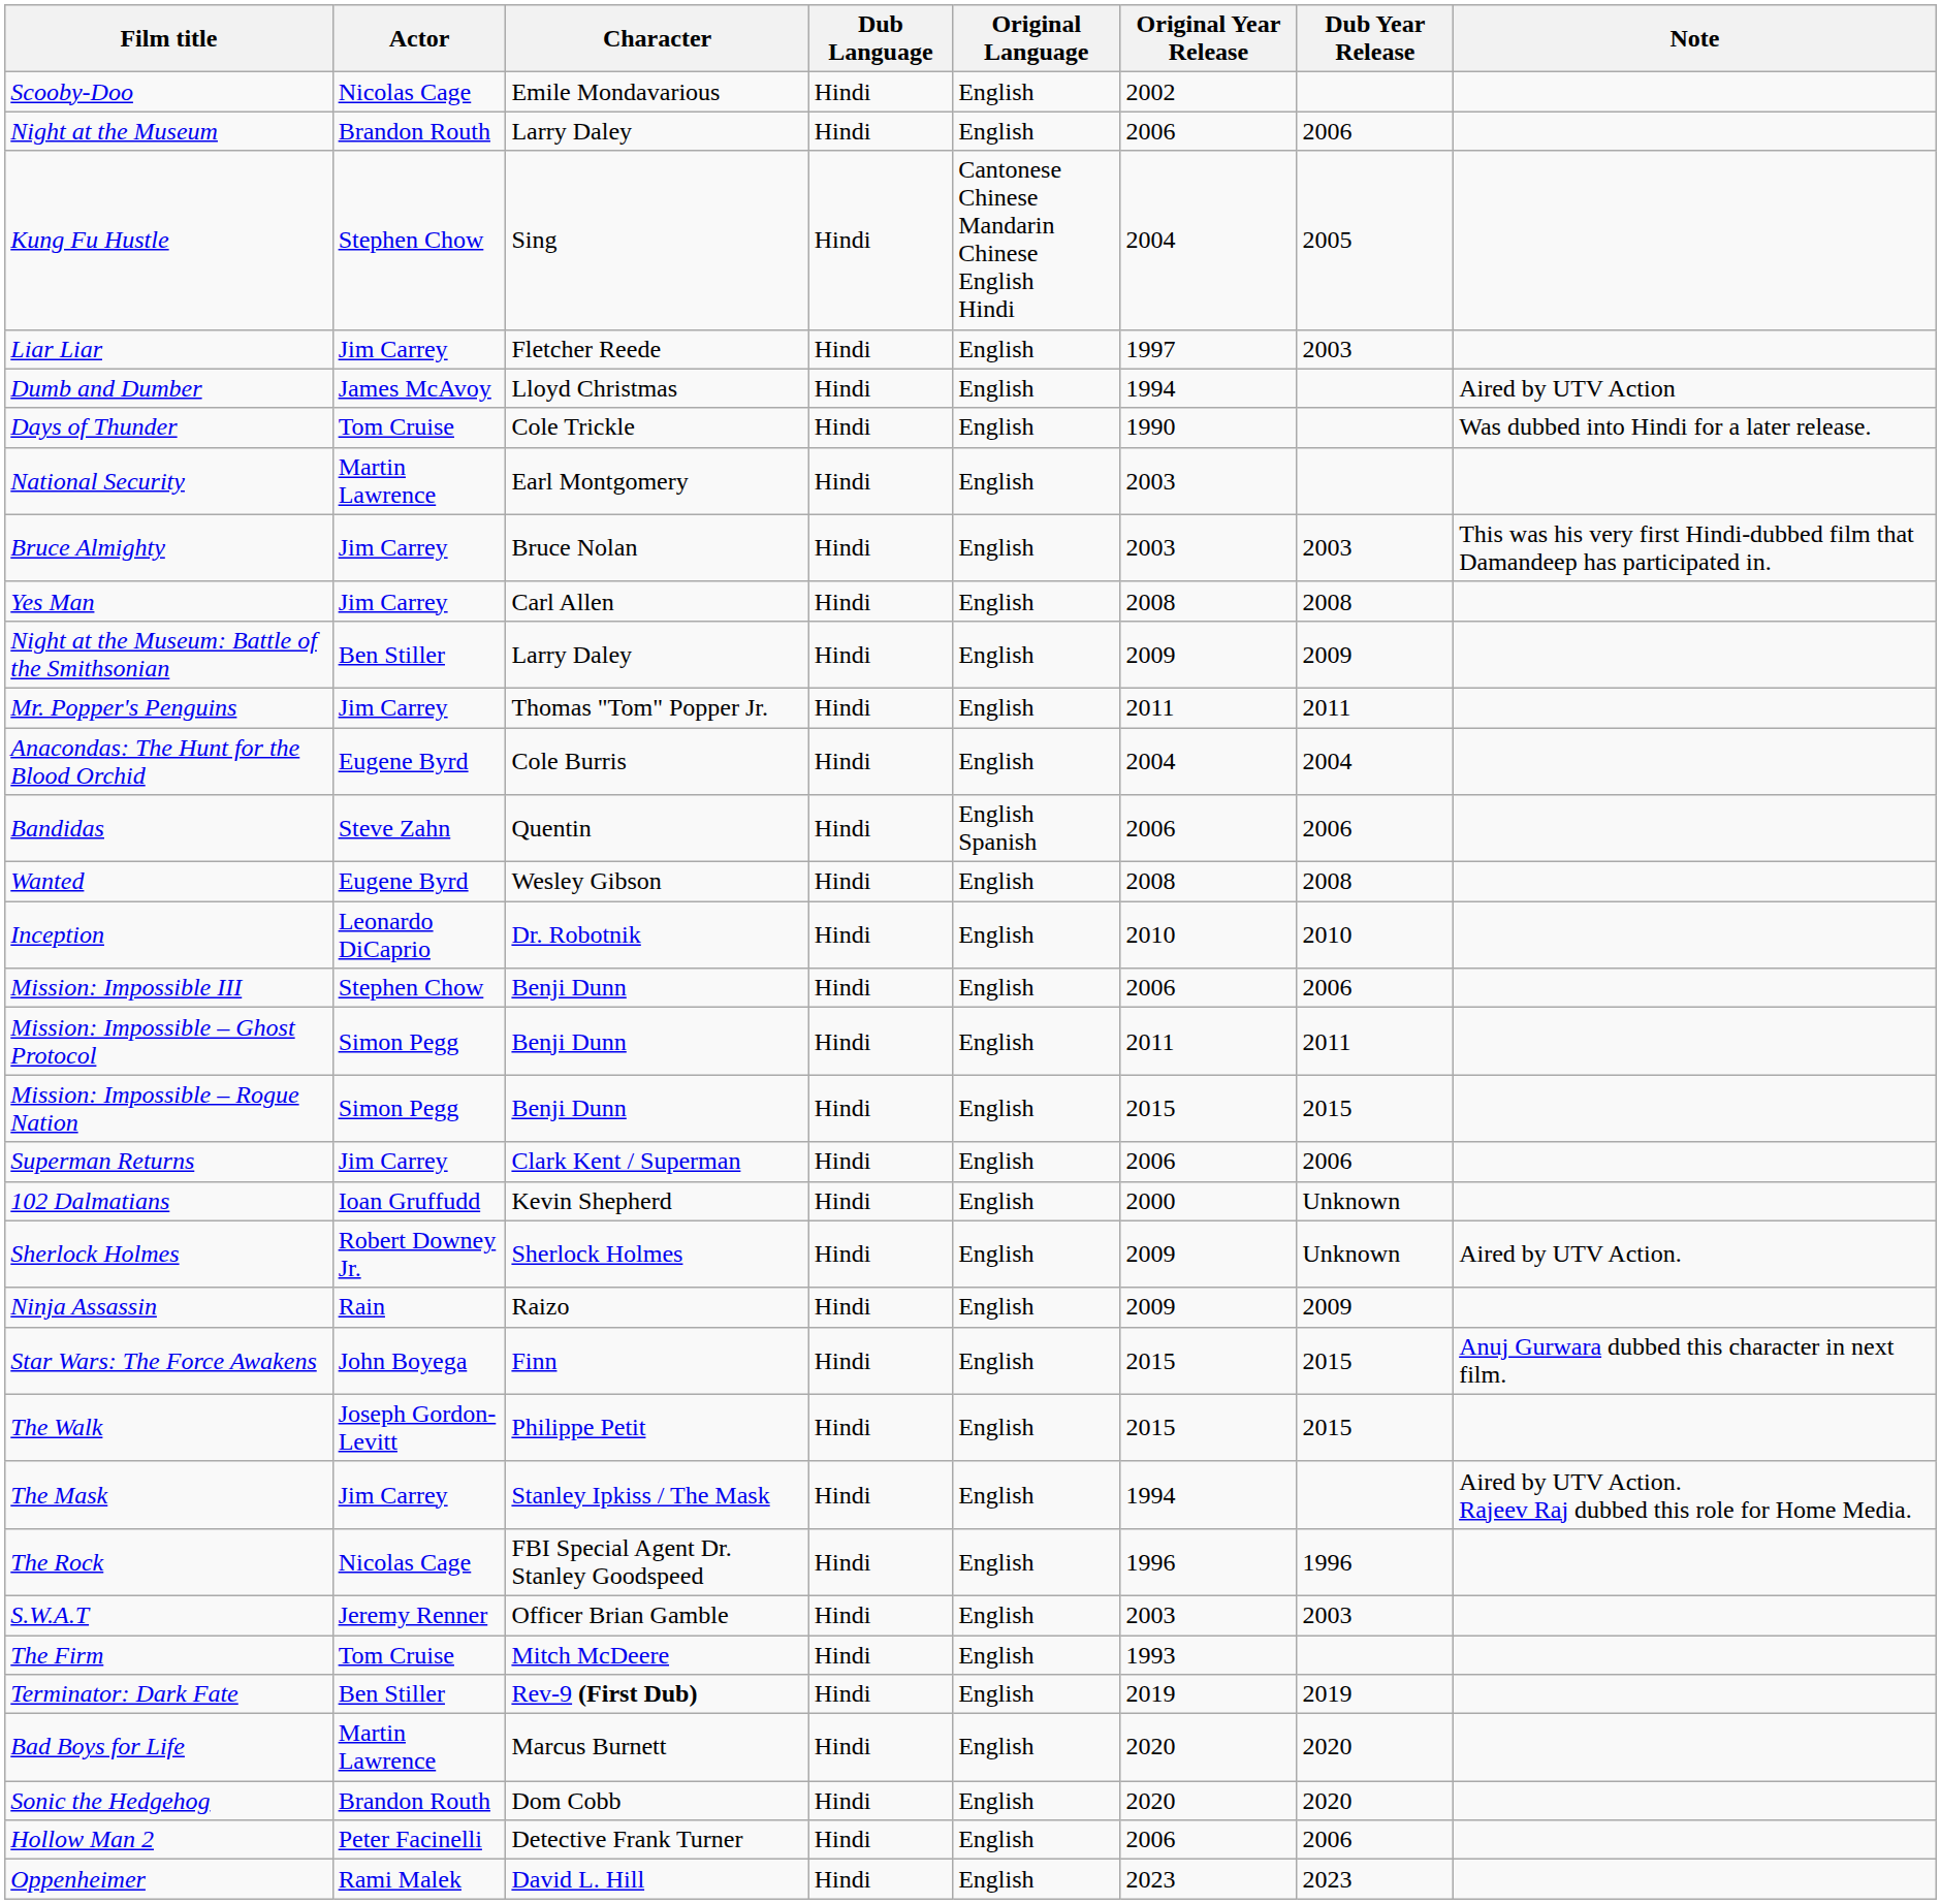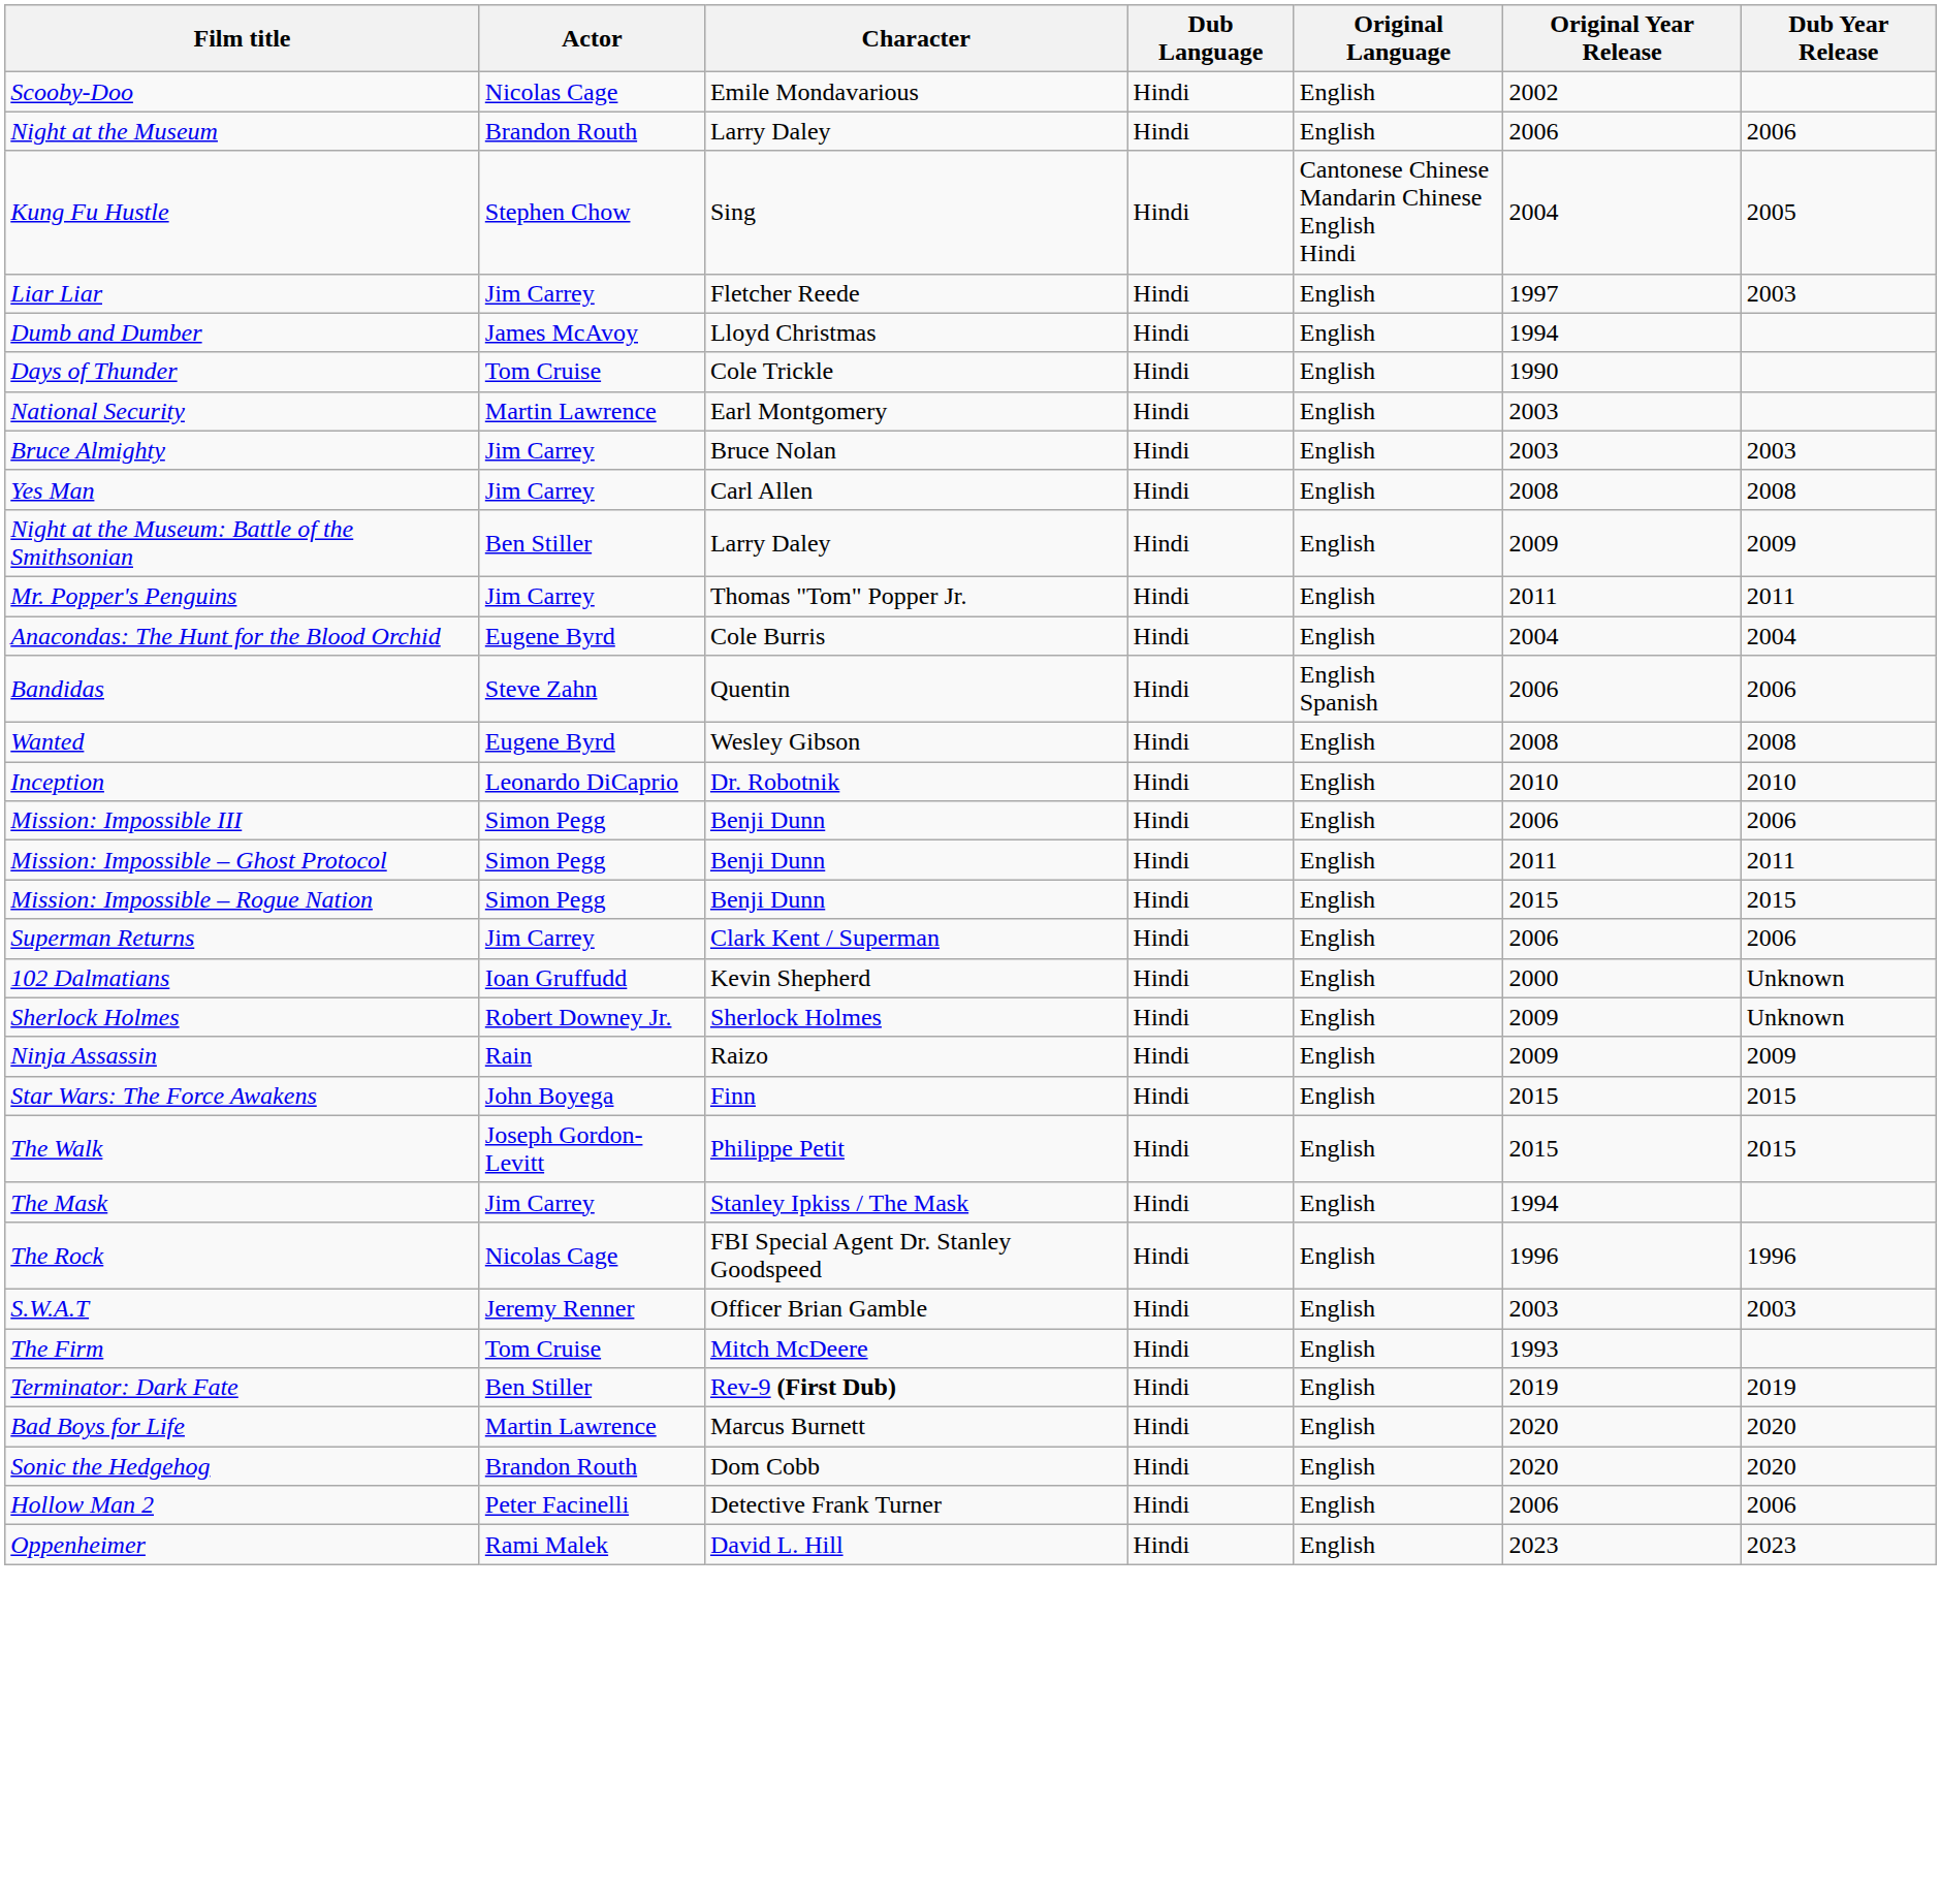 <table class="wikitable sortable">
 <tr>
 <th>Film title</th>
 <th>Actor</th>
 <th>Character</th>
 <th>Dub Language</th>
 <th>Original Language</th>
 <th>Original Year Release</th>
 <th>Dub Year Release</th>
-<th>Note</th>
 </tr>
 <tr>
 <td><em><a href='#'>Scooby-Doo</a></em></td>
 <td><a href='#'>Nicolas Cage</a></td>
 <td>Emile Mondavarious</td>
 <td>Hindi</td>
 <td>English</td>
 <td>2002</td>
-<td></td>
 <td></td>
 </tr>
 <tr>
 <td><em><a href='#'>Night at the Museum</a></em></td>
 <td><a href='#'>Brandon Routh</a></td>
 <td>Larry Daley</td>
 <td>Hindi</td>
 <td>English</td>
 <td>2006</td>
 <td>2006</td>
-<td></td>
 </tr>
 <tr>
 <td><em><a href='#'>Kung Fu Hustle</a></em></td>
 <td><a href='#'>Stephen Chow</a></td>
 <td>Sing</td>
 <td>Hindi</td>
 <td>Cantonese Chinese <br> Mandarin Chinese <br> English <br> Hindi</td>
 <td>2004</td>
 <td>2005</td>
-<td></td>
 </tr>
 <tr>
 <td><em><a href='#'>Liar Liar</a></em></td>
 <td><a href='#'>Jim Carrey</a></td>
 <td>Fletcher Reede</td>
 <td>Hindi</td>
 <td>English</td>
 <td>1997</td>
 <td>2003</td>
-<td></td>
 </tr>
 <tr>
 <td><em><a href='#'>Dumb and Dumber</a></em></td>
 <td><a href='#'>James McAvoy</a></td>
 <td>Lloyd Christmas</td>
 <td>Hindi</td>
 <td>English</td>
 <td>1994</td>
 <td></td>
-<td>Aired by UTV Action</td>
 </tr>
 <tr>
 <td><em><a href='#'>Days of Thunder</a></em></td>
 <td><a href='#'>Tom Cruise</a></td>
 <td>Cole Trickle</td>
 <td>Hindi</td>
 <td>English</td>
 <td>1990</td>
 <td></td>
-<td>Was dubbed into Hindi for a later release.</td>
 </tr>
 <tr>
 <td><a href='#'><em>National Security</em></a></td>
 <td><a href='#'>Martin Lawrence</a></td>
 <td>Earl Montgomery</td>
 <td>Hindi</td>
 <td>English</td>
 <td>2003</td>
-<td></td>
 <td></td>
 </tr>
 <tr>
 <td><em><a href='#'>Bruce Almighty</a></em></td>
 <td><a href='#'>Jim Carrey</a></td>
 <td>Bruce Nolan</td>
 <td>Hindi</td>
 <td>English</td>
 <td>2003</td>
 <td>2003</td>
-<td>This was his very first Hindi-dubbed film that Damandeep has participated in.</td>
 </tr>
 <tr>
 <td><a href='#'><em>Yes Man</em></a></td>
 <td><a href='#'>Jim Carrey</a></td>
 <td>Carl Allen</td>
 <td>Hindi</td>
 <td>English</td>
 <td>2008</td>
 <td>2008</td>
-<td></td>
 </tr>
 <tr>
 <td><em><a href='#'>Night at the Museum: Battle of the Smithsonian</a></em></td>
 <td><a href='#'>Ben Stiller</a></td>
 <td>Larry Daley</td>
 <td>Hindi</td>
 <td>English</td>
 <td>2009</td>
 <td>2009</td>
-<td></td>
 </tr>
 <tr>
 <td><a href='#'><em>Mr. Popper's Penguins</em></a></td>
 <td><a href='#'>Jim Carrey</a></td>
 <td>Thomas "Tom" Popper Jr.</td>
 <td>Hindi</td>
 <td>English</td>
 <td>2011</td>
 <td>2011</td>
-<td></td>
 </tr>
 <tr>
 <td><em><a href='#'>Anacondas: The Hunt for the Blood Orchid</a></em></td>
 <td><a href='#'>Eugene Byrd</a></td>
 <td>Cole Burris</td>
 <td>Hindi</td>
 <td>English</td>
 <td>2004</td>
 <td>2004</td>
-<td></td>
 </tr>
 <tr>
 <td><em><a href='#'>Bandidas</a></em></td>
 <td><a href='#'>Steve Zahn</a></td>
 <td>Quentin</td>
 <td>Hindi</td>
 <td>English <br> Spanish</td>
 <td>2006</td>
 <td>2006</td>
-<td></td>
 </tr>
 <tr>
 <td><a href='#'><em>Wanted</em></a></td>
 <td><a href='#'>Eugene Byrd</a></td>
 <td>Wesley Gibson</td>
 <td>Hindi</td>
 <td>English</td>
 <td>2008</td>
 <td>2008</td>
-<td></td>
 </tr>
 <tr>
 <td><em><a href='#'>Inception</a></em></td>
 <td><a href='#'>Leonardo DiCaprio</a></td>
 <td><a href='#'>Dr. Robotnik</a></td>
 <td>Hindi</td>
 <td>English</td>
 <td>2010</td>
 <td>2010</td>
-<td></td>
 </tr>
 <tr>
 <td><em><a href='#'>Mission: Impossible III</a></em></td>
-<td><a href='#'>Stephen Chow</a></td>
+<td><a href='#'>Simon Pegg</a></td>
 <td><a href='#'>Benji Dunn</a></td>
 <td>Hindi</td>
 <td>English</td>
 <td>2006</td>
 <td>2006</td>
-<td></td>
 </tr>
 <tr>
 <td><em><a href='#'>Mission: Impossible – Ghost Protocol</a></em></td>
 <td><a href='#'>Simon Pegg</a></td>
 <td><a href='#'>Benji Dunn</a></td>
 <td>Hindi</td>
 <td>English</td>
 <td>2011</td>
 <td>2011</td>
-<td></td>
 </tr>
 <tr>
 <td><em><a href='#'>Mission: Impossible – Rogue Nation</a></em></td>
 <td><a href='#'>Simon Pegg</a></td>
 <td><a href='#'>Benji Dunn</a></td>
 <td>Hindi</td>
 <td>English</td>
 <td>2015</td>
 <td>2015</td>
-<td></td>
 </tr>
 <tr>
 <td><em><a href='#'>Superman Returns</a></em></td>
 <td><a href='#'>Jim Carrey</a></td>
 <td><a href='#'>Clark Kent / Superman</a></td>
 <td>Hindi</td>
 <td>English</td>
 <td>2006</td>
 <td>2006</td>
-<td></td>
 </tr>
 <tr>
 <td><em><a href='#'>102 Dalmatians</a></em></td>
 <td><a href='#'>Ioan Gruffudd</a></td>
 <td>Kevin Shepherd</td>
 <td>Hindi</td>
 <td>English</td>
 <td>2000</td>
 <td>Unknown</td>
-<td></td>
 </tr>
 <tr>
 <td><a href='#'><em>Sherlock Holmes</em></a></td>
 <td><a href='#'>Robert Downey Jr.</a></td>
 <td><a href='#'>Sherlock Holmes</a></td>
 <td>Hindi</td>
 <td>English</td>
 <td>2009</td>
 <td>Unknown</td>
-<td>Aired by UTV Action.</td>
 </tr>
 <tr>
 <td><em><a href='#'>Ninja Assassin</a></em></td>
 <td><a href='#'>Rain</a></td>
 <td>Raizo</td>
 <td>Hindi</td>
 <td>English</td>
 <td>2009</td>
 <td>2009</td>
-<td></td>
 </tr>
 <tr>
 <td><em><a href='#'>Star Wars: The Force Awakens</a></em></td>
 <td><a href='#'>John Boyega</a></td>
 <td><a href='#'>Finn</a></td>
 <td>Hindi</td>
 <td>English</td>
 <td>2015</td>
 <td>2015</td>
-<td><a href='#'>Anuj Gurwara</a> dubbed this character in next film.</td>
 </tr>
 <tr>
 <td><a href='#'><em>The Walk</em></a></td>
 <td><a href='#'>Joseph Gordon-Levitt</a></td>
 <td><a href='#'>Philippe Petit</a></td>
 <td>Hindi</td>
 <td>English</td>
 <td>2015</td>
 <td>2015</td>
-<td></td>
 </tr>
 <tr>
 <td><a href='#'><em>The Mask</em></a></td>
 <td><a href='#'>Jim Carrey</a></td>
 <td><a href='#'>Stanley Ipkiss / The Mask</a></td>
 <td>Hindi</td>
 <td>English</td>
 <td>1994</td>
 <td></td>
-<td>Aired by UTV Action.<br> <a href='#'>Rajeev Raj</a> dubbed this role for Home Media.</td>
 </tr>
 <tr>
 <td><a href='#'><em>The Rock</em></a></td>
 <td><a href='#'>Nicolas Cage</a></td>
 <td>FBI Special Agent Dr. Stanley Goodspeed</td>
 <td>Hindi</td>
 <td>English</td>
 <td>1996</td>
 <td>1996</td>
-<td></td>
 </tr>
 <tr>
 <td><a href='#'><em>S.W.A.T</em></a></td>
 <td><a href='#'>Jeremy Renner</a></td>
 <td>Officer Brian Gamble</td>
 <td>Hindi</td>
 <td>English</td>
 <td>2003</td>
 <td>2003</td>
-<td></td>
 </tr>
 <tr>
 <td><a href='#'><em>The Firm</em></a></td>
 <td><a href='#'>Tom Cruise</a></td>
 <td><a href='#'>Mitch McDeere</a></td>
 <td>Hindi</td>
 <td>English</td>
 <td>1993</td>
-<td></td>
 <td></td>
 </tr>
 <tr>
 <td><em><a href='#'>Terminator: Dark Fate</a></em></td>
 <td><a href='#'>Ben Stiller</a></td>
 <td><a href='#'>Rev-9</a> <strong>(First Dub)</strong></td>
 <td>Hindi</td>
 <td>English</td>
 <td>2019</td>
 <td>2019</td>
-<td></td>
 </tr>
 <tr>
 <td><em><a href='#'>Bad Boys for Life</a></em></td>
 <td><a href='#'>Martin Lawrence</a></td>
 <td>Marcus Burnett</td>
 <td>Hindi</td>
 <td>English</td>
 <td>2020</td>
 <td>2020</td>
-<td></td>
 </tr>
 <tr>
 <td><a href='#'><em>Sonic the Hedgehog</em></a></td>
 <td><a href='#'>Brandon Routh</a></td>
 <td>Dom Cobb <br></td>
 <td>Hindi</td>
 <td>English</td>
 <td>2020</td>
 <td>2020</td>
-<td></td>
 </tr>
 <tr>
 <td><em><a href='#'>Hollow Man 2</a></em></td>
 <td><a href='#'>Peter Facinelli</a></td>
 <td>Detective Frank Turner</td>
 <td>Hindi</td>
 <td>English</td>
 <td>2006</td>
 <td>2006</td>
-<td></td>
 </tr>
 <tr>
 <td><em><a href='#'>Oppenheimer</a></em></td>
 <td><a href='#'>Rami Malek</a></td>
 <td><a href='#'>David L. Hill</a></td>
 <td>Hindi</td>
 <td>English</td>
 <td>2023</td>
 <td>2023</td>
-<td></td>
 </tr>
 </table>
